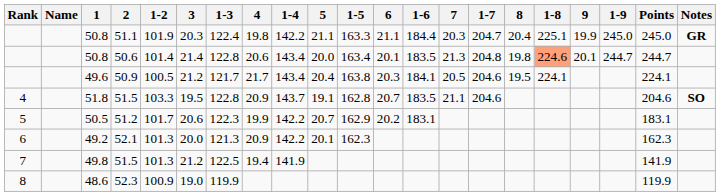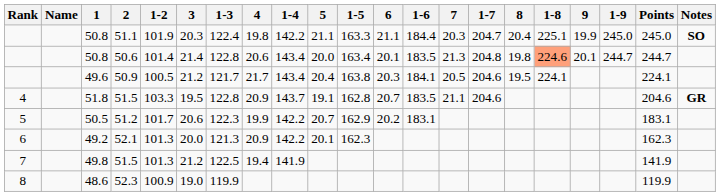 <table class="wikitable sortable" style="text-align:center;">
 <tr>
 <th>Rank</th>
 <th style="width:20em;">Name</th>
 <th style="width:7em;">1</th>
 <th style="width:7em;">2</th>
 <th style="width:7em;">1-2</th>
 <th style="width:7em;">3</th>
 <th style="width:7em;">1-3</th>
 <th style="width:7em;">4</th>
 <th style="width:7em;">1-4</th>
 <th style="width:7em;">5</th>
 <th style="width:7em;">1-5</th>
 <th style="width:7em;">6</th>
 <th style="width:7em;">1-6</th>
 <th style="width:7em;">7</th>
 <th style="width:7em;">1-7</th>
 <th style="width:7em;">8</th>
 <th style="width:7em;">1-8</th>
 <th style="width:7em;">9</th>
 <th style="width:7em;">1-9</th>
 <th style="width:7em;">Points</th>
 <th style="width:7em;">Notes</th>
 </tr>
 <tr>
 <td></td>
 <td align=left></td>
 <td>50.8</td>
 <td>51.1</td>
 <td>101.9</td>
 <td>20.3</td>
 <td>122.4</td>
 <td>19.8</td>
 <td>142.2</td>
 <td>21.1</td>
 <td>163.3</td>
 <td>21.1</td>
 <td>184.4</td>
 <td>20.3</td>
 <td>204.7</td>
 <td>20.4</td>
 <td>225.1</td>
 <td>19.9</td>
 <td>245.0</td>
 <td>245.0</td>
-<td><strong>GR</strong></td>
+<td><strong>SO</strong></td>
 </tr>
 <tr>
 <td></td>
 <td align=left></td>
 <td>50.8</td>
 <td>50.6</td>
 <td>101.4</td>
 <td>21.4</td>
 <td>122.8</td>
 <td>20.6</td>
 <td>143.4</td>
 <td>20.0</td>
 <td>163.4</td>
 <td>20.1</td>
 <td>183.5</td>
 <td>21.3</td>
 <td>204.8</td>
 <td>19.8</td>
 <td style="background: lightsalmon;">224.6</td>
 <td>20.1</td>
 <td>244.7</td>
 <td>244.7</td>
 <td></td>
 </tr>
 <tr>
 <td></td>
 <td align=left></td>
 <td>49.6</td>
 <td>50.9</td>
 <td>100.5</td>
 <td>21.2</td>
 <td>121.7</td>
 <td>21.7</td>
 <td>143.4</td>
 <td>20.4</td>
 <td>163.8</td>
 <td>20.3</td>
 <td>184.1</td>
 <td>20.5</td>
 <td>204.6</td>
 <td>19.5</td>
 <td>224.1</td>
 <td></td>
 <td></td>
 <td>224.1</td>
 <td></td>
 </tr>
 <tr>
 <td>4</td>
 <td align=left></td>
 <td>51.8</td>
 <td>51.5</td>
 <td>103.3</td>
 <td>19.5</td>
 <td>122.8</td>
 <td>20.9</td>
 <td>143.7</td>
 <td>19.1</td>
 <td>162.8</td>
 <td>20.7</td>
 <td>183.5</td>
 <td>21.1</td>
 <td>204.6</td>
 <td></td>
 <td></td>
 <td></td>
 <td></td>
 <td>204.6</td>
-<td><strong>SO</strong></td>
+<td><strong>GR</strong></td>
 </tr>
 <tr>
 <td>5</td>
 <td align=left></td>
 <td>50.5</td>
 <td>51.2</td>
 <td>101.7</td>
 <td>20.6</td>
 <td>122.3</td>
 <td>19.9</td>
 <td>142.2</td>
 <td>20.7</td>
 <td>162.9</td>
 <td>20.2</td>
 <td>183.1</td>
 <td></td>
 <td></td>
 <td></td>
 <td></td>
 <td></td>
 <td></td>
 <td>183.1</td>
 <td></td>
 </tr>
 <tr>
 <td>6</td>
 <td align=left></td>
 <td>49.2</td>
 <td>52.1</td>
 <td>101.3</td>
 <td>20.0</td>
 <td>121.3</td>
 <td>20.9</td>
 <td>142.2</td>
 <td>20.1</td>
 <td>162.3</td>
 <td></td>
 <td></td>
 <td></td>
 <td></td>
 <td></td>
 <td></td>
 <td></td>
 <td></td>
 <td>162.3</td>
 <td></td>
 </tr>
 <tr>
 <td>7</td>
 <td align=left></td>
 <td>49.8</td>
 <td>51.5</td>
 <td>101.3</td>
 <td>21.2</td>
 <td>122.5</td>
 <td>19.4</td>
 <td>141.9</td>
 <td></td>
 <td></td>
 <td></td>
 <td></td>
 <td></td>
 <td></td>
 <td></td>
 <td></td>
 <td></td>
 <td></td>
 <td>141.9</td>
 <td></td>
 </tr>
 <tr>
 <td>8</td>
 <td align=left></td>
 <td>48.6</td>
 <td>52.3</td>
 <td>100.9</td>
 <td>19.0</td>
 <td>119.9</td>
 <td></td>
 <td></td>
 <td></td>
 <td></td>
 <td></td>
 <td></td>
 <td></td>
 <td></td>
 <td></td>
 <td></td>
 <td></td>
 <td></td>
 <td>119.9</td>
 <td></td>
 </tr>
 </table>
